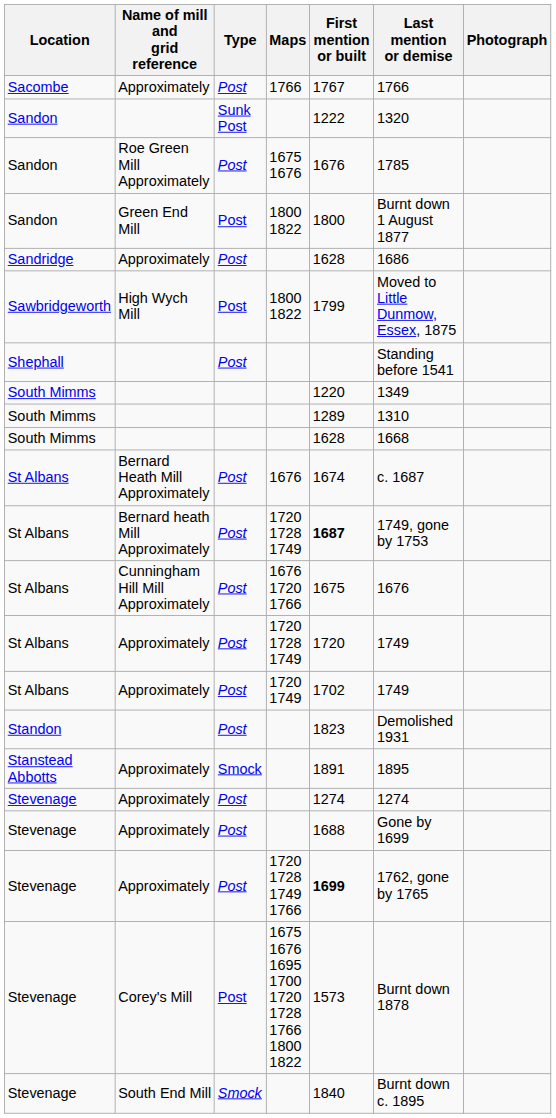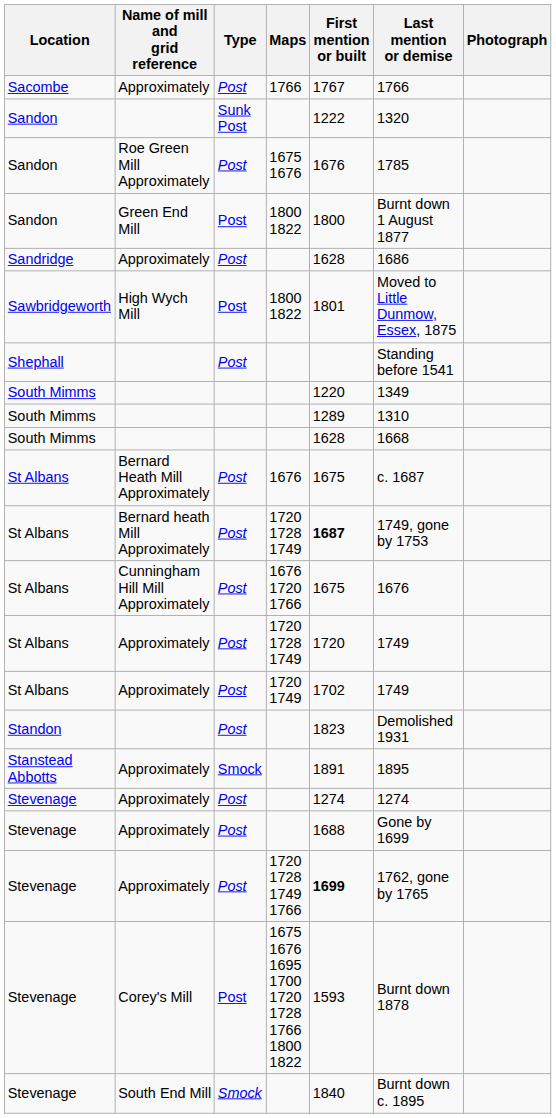 <table class="wikitable">
 <tr>
 <th>Location</th>
 <th>Name of mill and<br>grid reference</th>
 <th>Type</th>
 <th>Maps</th>
 <th>First mention<br>or built</th>
 <th>Last mention<br> or demise</th>
 <th>Photograph</th>
 </tr>
 <tr>
 <td><a href='#'>Sacombe</a></td>
 <td>Approximately<br></td>
 <td><em><a href='#'>Post</a></em></td>
 <td>1766</td>
 <td>1767</td>
 <td>1766</td>
 <td></td>
 </tr>
 <tr>
 <td><a href='#'>Sandon</a></td>
 <td></td>
 <td><a href='#'>Sunk Post</a></td>
 <td></td>
 <td>1222</td>
 <td>1320</td>
 <td></td>
 </tr>
 <tr>
 <td>Sandon</td>
 <td>Roe Green Mill<br>Approximately<br></td>
 <td><em><a href='#'>Post</a></em></td>
 <td>1675<br>1676</td>
 <td>1676</td>
 <td>1785</td>
 <td></td>
 </tr>
 <tr>
 <td>Sandon</td>
 <td>Green End Mill<br></td>
 <td><a href='#'>Post</a></td>
 <td>1800<br>1822</td>
 <td>1800</td>
 <td>Burnt down 1 August 1877</td>
 <td></td>
 </tr>
 <tr>
 <td><a href='#'>Sandridge</a></td>
 <td>Approximately<br></td>
 <td><em><a href='#'>Post</a></em></td>
 <td></td>
 <td>1628</td>
 <td>1686</td>
 <td></td>
 </tr>
 <tr>
 <td><a href='#'>Sawbridgeworth</a></td>
 <td>High Wych Mill<br></td>
 <td><a href='#'>Post</a></td>
 <td>1800<br>1822</td>
-<td>1799</td>
+<td>1801</td>
 <td>Moved to <a href='#'>Little Dunmow, Essex</a>, 1875</td>
 <td></td>
 </tr>
 <tr>
 <td><a href='#'>Shephall</a></td>
 <td></td>
 <td><em><a href='#'>Post</a></em></td>
 <td></td>
 <td></td>
 <td>Standing before 1541</td>
 <td></td>
 </tr>
 <tr>
 <td><a href='#'>South Mimms</a></td>
 <td></td>
 <td></td>
 <td></td>
 <td>1220</td>
 <td>1349</td>
 <td></td>
 </tr>
 <tr>
 <td>South Mimms</td>
 <td></td>
 <td></td>
 <td></td>
 <td>1289</td>
 <td>1310</td>
 <td></td>
 </tr>
 <tr>
 <td>South Mimms</td>
 <td></td>
 <td></td>
 <td></td>
 <td>1628</td>
 <td>1668</td>
 <td></td>
 </tr>
 <tr>
 <td><a href='#'>St Albans</a></td>
 <td>Bernard Heath Mill<br>Approximately<br></td>
 <td><em><a href='#'>Post</a></em></td>
 <td>1676</td>
-<td>1674</td>
+<td>1675</td>
 <td>c. 1687</td>
 <td></td>
 </tr>
 <tr>
 <td>St Albans</td>
 <td>Bernard heath Mill<br>Approximately<br></td>
 <td><em><a href='#'>Post</a></em></td>
 <td>1720<br>1728<br>1749</td>
 <td><strong>1687</strong></td>
 <td>1749, gone by 1753</td>
 <td></td>
 </tr>
 <tr>
 <td>St Albans</td>
 <td>Cunningham Hill Mill<br>Approximately<br></td>
 <td><em><a href='#'>Post</a></em></td>
 <td>1676<br>1720<br>1766</td>
 <td>1675</td>
 <td>1676</td>
 <td></td>
 </tr>
 <tr>
 <td>St Albans</td>
 <td>Approximately<br></td>
 <td><em><a href='#'>Post</a></em></td>
 <td>1720<br>1728<br>1749</td>
 <td>1720</td>
 <td>1749</td>
 <td></td>
 </tr>
 <tr>
 <td>St Albans</td>
 <td>Approximately<br></td>
 <td><em><a href='#'>Post</a></em></td>
 <td>1720<br>1749</td>
 <td>1702</td>
 <td>1749</td>
 <td></td>
 </tr>
 <tr>
 <td><a href='#'>Standon</a></td>
 <td></td>
 <td><em><a href='#'>Post</a></em></td>
 <td></td>
 <td>1823</td>
 <td>Demolished 1931</td>
 <td></td>
 </tr>
 <tr>
 <td><a href='#'>Stanstead Abbotts</a></td>
 <td>Approximately<br></td>
 <td><a href='#'>Smock</a></td>
 <td></td>
 <td>1891</td>
 <td>1895</td>
 <td></td>
 </tr>
 <tr>
 <td><a href='#'>Stevenage</a></td>
 <td>Approximately<br></td>
 <td><em><a href='#'>Post</a></em></td>
 <td></td>
 <td>1274</td>
 <td>1274</td>
 <td></td>
 </tr>
 <tr>
 <td>Stevenage</td>
 <td>Approximately<br></td>
 <td><em><a href='#'>Post</a></em></td>
 <td></td>
 <td>1688</td>
 <td>Gone by 1699</td>
 <td></td>
 </tr>
 <tr>
 <td>Stevenage</td>
 <td>Approximately<br></td>
 <td><em><a href='#'>Post</a></em></td>
 <td>1720<br>1728<br>1749<br>1766</td>
 <td><strong>1699</strong></td>
 <td>1762, gone by 1765</td>
 <td></td>
 </tr>
 <tr>
 <td>Stevenage</td>
 <td>Corey's Mill<br></td>
 <td><a href='#'>Post</a></td>
 <td>1675<br>1676<br>1695<br>1700<br>1720<br>1728<br>1766<br>1800<br>1822</td>
-<td>1573</td>
+<td>1593</td>
 <td>Burnt down 1878</td>
 <td></td>
 </tr>
 <tr>
 <td>Stevenage</td>
 <td>South End Mill<br></td>
 <td><em><a href='#'>Smock</a></em></td>
 <td></td>
 <td>1840</td>
 <td>Burnt down c. 1895</td>
 <td></td>
 </tr>
 </table>
